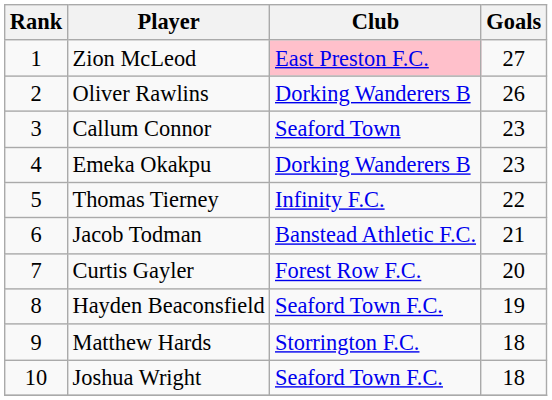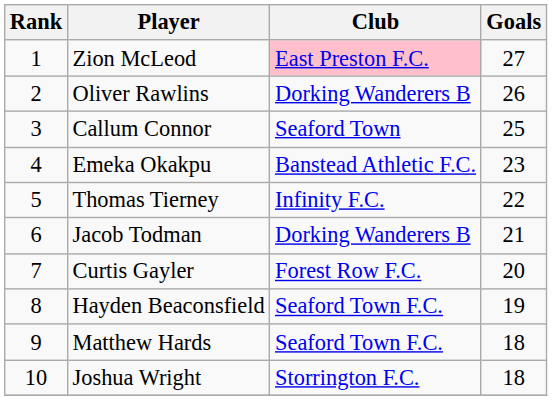 <table class="wikitable" style="text-align:center">
 <tr>
 <th>Rank</th>
 <th>Player</th>
 <th>Club</th>
 <th>Goals</th>
 </tr>
 <tr>
 <td>1</td>
 <td align="left">Zion McLeod</td>
 <td align="left" style="background: pink;"><a href='#'>East Preston F.C.</a></td>
 <td>27</td>
 </tr>
 <tr>
 <td>2</td>
 <td align="left">Oliver Rawlins</td>
 <td align="left"><a href='#'>Dorking Wanderers B</a></td>
 <td>26</td>
 </tr>
 <tr>
 <td>3</td>
 <td align="left">Callum Connor</td>
 <td align="left"><a href='#'>Seaford Town</a></td>
-<td>23</td>
+<td>25</td>
 </tr>
 <tr>
 <td>4</td>
 <td align="left">Emeka Okakpu</td>
-<td align="left"><a href='#'>Dorking Wanderers B</a></td>
+<td align="left"><a href='#'>Banstead Athletic F.C.</a></td>
 <td>23</td>
 </tr>
 <tr>
 <td>5</td>
 <td align="left">Thomas Tierney</td>
 <td align="left"><a href='#'>Infinity F.C.</a></td>
 <td>22</td>
 </tr>
 <tr>
 <td>6</td>
 <td align="left">Jacob Todman</td>
-<td align="left"><a href='#'>Banstead Athletic F.C.</a></td>
+<td align="left"><a href='#'>Dorking Wanderers B</a></td>
 <td>21</td>
 </tr>
 <tr>
 <td>7</td>
 <td align="left">Curtis Gayler</td>
 <td align="left"><a href='#'>Forest Row F.C.</a></td>
 <td>20</td>
 </tr>
 <tr>
 <td>8</td>
 <td align="left">Hayden Beaconsfield</td>
 <td align="left"><a href='#'>Seaford Town F.C.</a></td>
 <td>19</td>
 </tr>
 <tr>
 <td>9</td>
 <td align="left">Matthew Hards</td>
-<td align="left"><a href='#'>Storrington F.C.</a></td>
+<td align="left"><a href='#'>Seaford Town F.C.</a></td>
 <td>18</td>
 </tr>
 <tr>
 <td>10</td>
 <td align="left">Joshua Wright</td>
-<td align="left"><a href='#'>Seaford Town F.C.</a></td>
+<td align="left"><a href='#'>Storrington F.C.</a></td>
 <td>18</td>
 </tr>
 <tr>
 </tr>
 </table>
